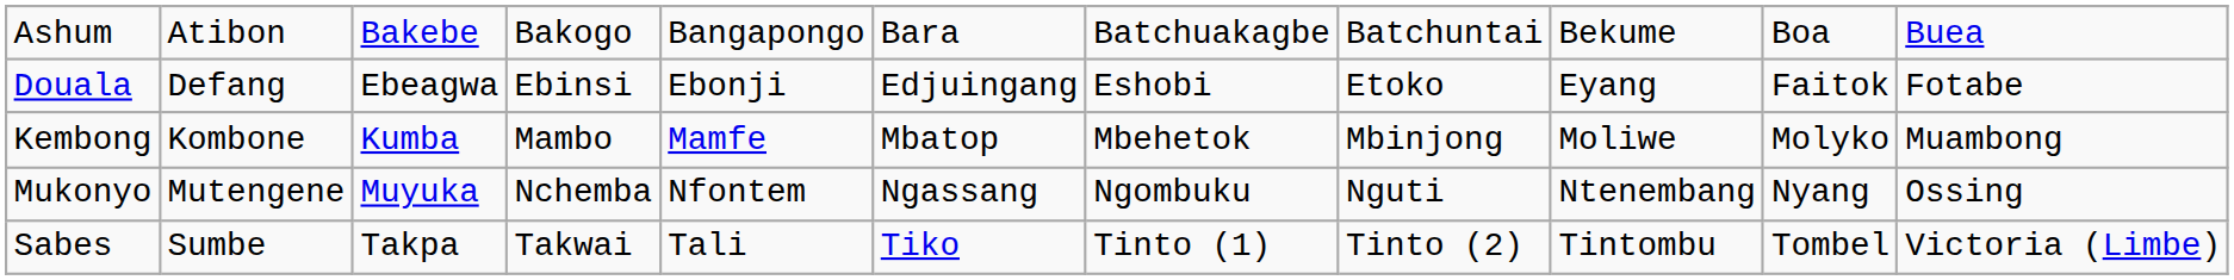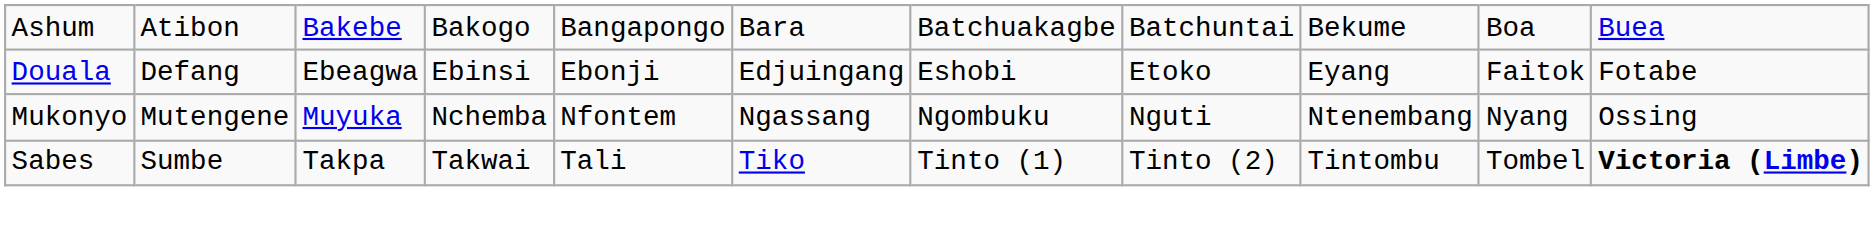 <table class="wikitable">
 <tr>
 <td>Ashum</td>
 <td>Atibon</td>
 <td><a href='#'>Bakebe</a></td>
 <td>Bakogo</td>
 <td>Bangapongo</td>
 <td>Bara</td>
 <td>Batchuakagbe</td>
 <td>Batchuntai</td>
 <td>Bekume</td>
 <td>Boa</td>
 <td><a href='#'>Buea</a></td>
 </tr>
 <tr>
 <td><a href='#'>Douala</a></td>
 <td>Defang</td>
 <td>Ebeagwa</td>
 <td>Ebinsi</td>
 <td>Ebonji</td>
 <td>Edjuingang</td>
 <td>Eshobi</td>
 <td>Etoko</td>
 <td>Eyang</td>
 <td>Faitok</td>
 <td>Fotabe</td>
 </tr>
 <tr>
-<td>Kembong</td>
-<td>Kombone</td>
-<td><a href='#'>Kumba</a></td>
-<td>Mambo</td>
-<td><a href='#'>Mamfe</a></td>
-<td>Mbatop</td>
-<td>Mbehetok</td>
-<td>Mbinjong</td>
-<td>Moliwe</td>
-<td>Molyko</td>
-<td>Muambong</td>
-</tr>
-<tr>
 <td>Mukonyo</td>
 <td>Mutengene</td>
 <td><a href='#'>Muyuka</a></td>
 <td>Nchemba</td>
 <td>Nfontem</td>
 <td>Ngassang</td>
 <td>Ngombuku</td>
 <td>Nguti</td>
 <td>Ntenembang</td>
 <td>Nyang</td>
 <td>Ossing</td>
 </tr>
 <tr>
 <td>Sabes</td>
 <td>Sumbe</td>
 <td>Takpa</td>
 <td>Takwai</td>
 <td>Tali</td>
 <td><a href='#'>Tiko</a></td>
 <td>Tinto (1)</td>
 <td>Tinto (2)</td>
 <td>Tintombu</td>
 <td>Tombel</td>
-<td>Victoria (<a href='#'>Limbe</a>)</td>
+<td><strong>Victoria (<a href='#'>Limbe</a>)</strong></td>
 </tr>
 </table>
